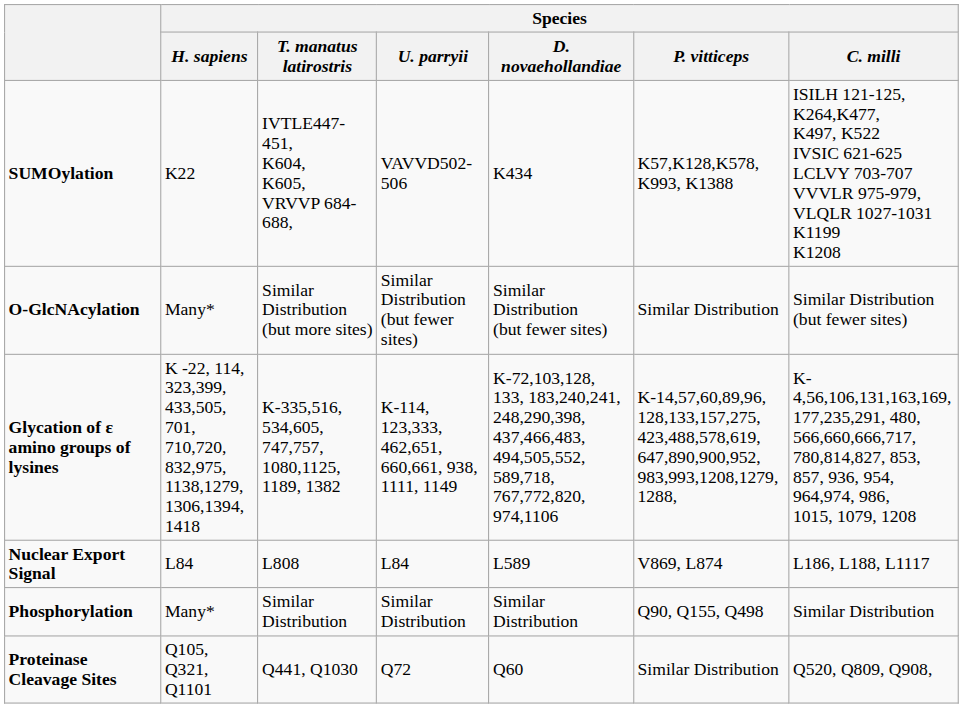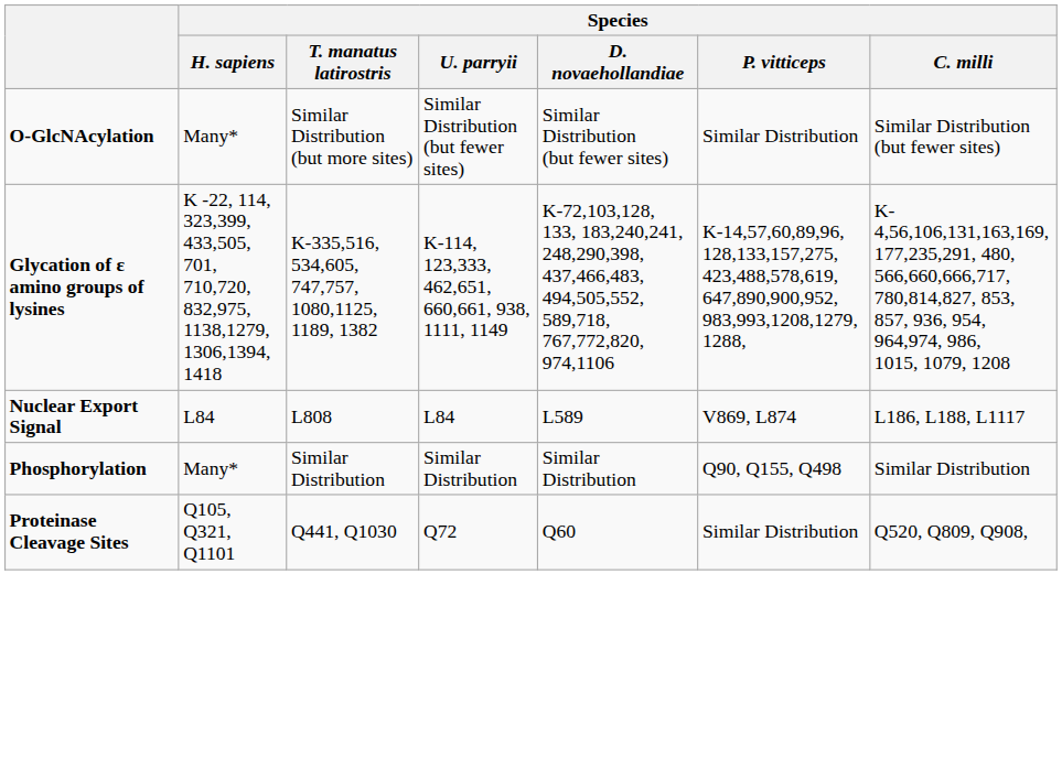 <table class="wikitable">
 <tr>
 <th rowspan="2"></th>
 <th colspan="6"><strong>Species</strong></th>
 </tr>
 <tr>
 <th><strong><em>H. sapiens</em></strong></th>
 <th><strong><em>T. manatus latirostris</em></strong></th>
 <th><strong><em>U. parryii</em></strong></th>
 <th><strong><em>D. novaehollandiae</em></strong></th>
 <th><strong><em>P. vitticeps</em></strong></th>
 <th><strong><em>C. milli</em></strong></th>
-</tr>
-<tr>
-<td><strong>SUMOylation</strong></td>
-<td>K22</td>
-<td>IVTLE447-451,<br>K604,<br>K605,<br>VRVVP 684-688,</td>
-<td>VAVVD502-506</td>
-<td>K434</td>
-<td>K57,K128,K578,<br>K993, K1388</td>
-<td>ISILH 121-125,<br>K264,K477,<br>K497, K522<br>IVSIC 621-625<br>LCLVY 703-707<br>VVVLR 975-979,<br>VLQLR 1027-1031<br>K1199<br>K1208</td>
 </tr>
 <tr>
 <td><strong>O-GlcNAcylation</strong></td>
 <td>Many*</td>
 <td>Similar Distribution (but more sites)</td>
 <td>Similar Distribution<br>(but fewer sites)</td>
 <td>Similar Distribution<br>(but fewer sites)</td>
 <td>Similar Distribution</td>
 <td>Similar Distribution<br>(but fewer sites)</td>
 </tr>
 <tr>
 <td><strong>Glycation of ε amino groups of lysines</strong></td>
 <td>K -22, 114, 323,399,<br>433,505,<br>701, 710,720,<br>832,975,<br>1138,1279,<br>1306,1394, 1418</td>
 <td>K-335,516,<br>534,605,<br>747,757,<br>1080,1125,<br>1189, 1382</td>
 <td>K-114, 123,333,<br>462,651,<br>660,661, 938, 1111, 1149</td>
 <td>K-72,103,128,<br>133, 183,240,241,<br>248,290,398,<br>437,466,483,<br>494,505,552,<br>589,718, 767,772,820, 974,1106</td>
 <td>K-14,57,60,89,96,<br>128,133,157,275,<br>423,488,578,619,<br>647,890,900,952,<br>983,993,1208,1279, 1288,</td>
 <td>K-4,56,106,131,163,169,<br>177,235,291, 480,<br>566,660,666,717,<br>780,814,827, 853,<br>857, 936, 954,<br>964,974, 986,<br>1015, 1079, 1208</td>
 </tr>
 <tr>
 <td><strong>Nuclear Export Signal</strong></td>
 <td>L84</td>
 <td>L808</td>
 <td>L84</td>
 <td>L589</td>
 <td>V869, L874</td>
 <td>L186, L188, L1117</td>
 </tr>
 <tr>
 <td><strong>Phosphorylation</strong></td>
 <td>Many*</td>
 <td>Similar Distribution</td>
 <td>Similar Distribution</td>
 <td>Similar Distribution</td>
 <td>Q90, Q155, Q498</td>
 <td>Similar Distribution</td>
 </tr>
 <tr>
 <td><strong>Proteinase Cleavage Sites</strong></td>
 <td>Q105, Q321, Q1101</td>
 <td>Q441, Q1030</td>
 <td>Q72</td>
 <td>Q60</td>
 <td>Similar Distribution</td>
 <td>Q520, Q809, Q908,</td>
 </tr>
 </table>
